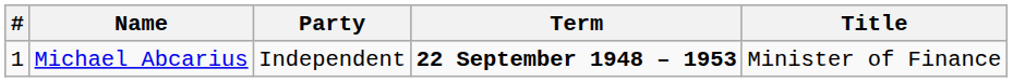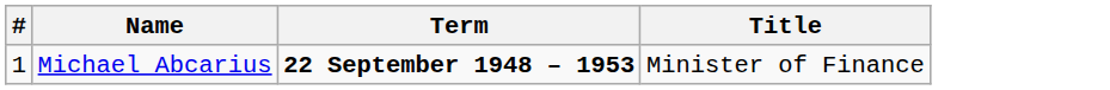 <table class="wikitable">
 <tr>
 <th>#</th>
 <th>Name</th>
-<th>Party</th>
 <th>Term</th>
 <th>Title</th>
 </tr>
 <tr>
 <td>1</td>
 <td><a href='#'>Michael Abcarius</a></td>
-<td>Independent</td>
 <td><strong>22 September 1948 – 1953</strong></td>
 <td>Minister of Finance</td>
 </tr>
 </table>
